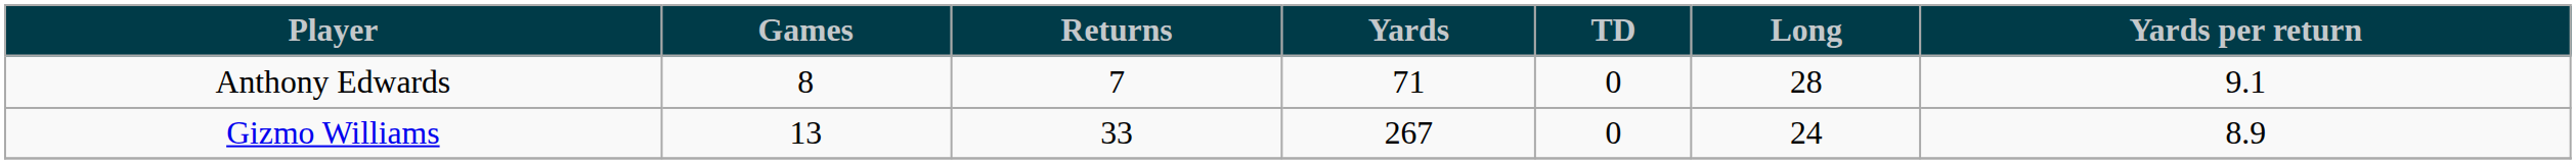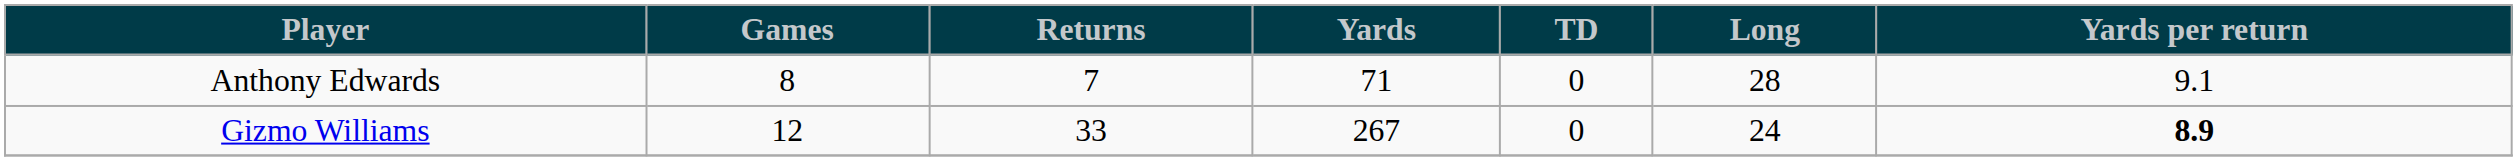 <table class="wikitable" width="80%">
 <tr align="center"  style="background:#003b48; color:#c4c8cb;">
 <td><strong>Player</strong></td>
 <td><strong>Games</strong></td>
 <td><strong>Returns</strong></td>
 <td><strong>Yards</strong></td>
 <td><strong>TD</strong></td>
 <td><strong>Long</strong></td>
 <td><strong>Yards per return</strong></td>
 </tr>
 <tr align="center" bgcolor="">
 <td>Anthony Edwards</td>
 <td>8</td>
 <td>7</td>
 <td>71</td>
 <td>0</td>
 <td>28</td>
 <td>9.1</td>
 </tr>
 <tr align="center" bgcolor="">
 <td><a href='#'>Gizmo Williams</a></td>
-<td>13</td>
+<td>12</td>
 <td>33</td>
 <td>267</td>
 <td>0</td>
 <td>24</td>
-<td>8.9</td>
+<td><strong>8.9</strong></td>
 </tr>
 <tr align="center" bgcolor="">
 </tr>
 </table>
